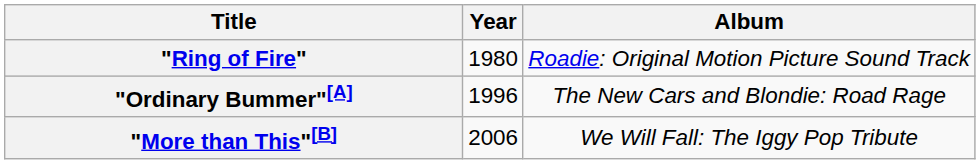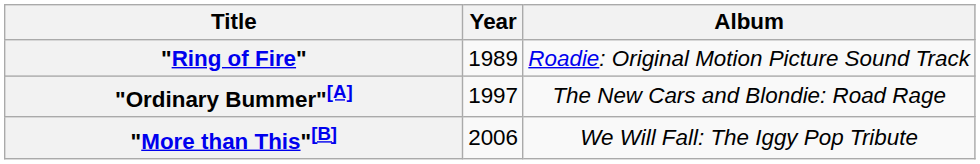 <table class="wikitable plainrowheaders" style="text-align:center;" border="1">
 <tr>
 <th scope="col" style="width:20em;">Title</th>
 <th scope="col">Year</th>
 <th scope="col">Album</th>
 </tr>
 <tr>
 <th scope="row">"<a href='#'>Ring of Fire</a>"</th>
-<td>1980</td>
+<td>1989</td>
 <td><em><a href='#'>Roadie</a>: Original Motion Picture Sound Track</em></td>
 </tr>
 <tr>
 <th scope="row">"Ordinary Bummer"<sup><span></span><a href='#'><strong>[A]</strong></a></sup></th>
-<td>1996</td>
+<td>1997</td>
 <td><em>The New Cars and Blondie: Road Rage</em></td>
 </tr>
 <tr>
 <th scope="row">"<a href='#'>More than This</a>"<sup><span></span><a href='#'><strong>[B]</strong></a></sup></th>
 <td>2006</td>
 <td><em>We Will Fall: The Iggy Pop Tribute</em></td>
 </tr>
 </table>
